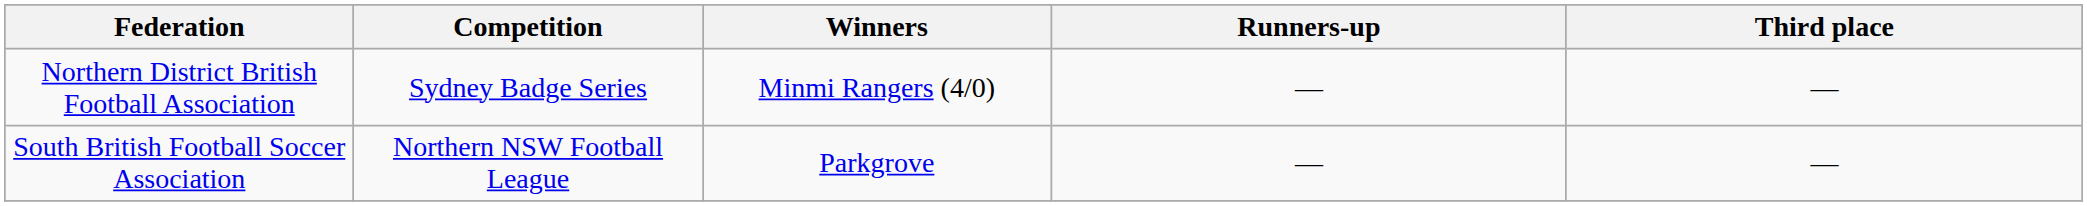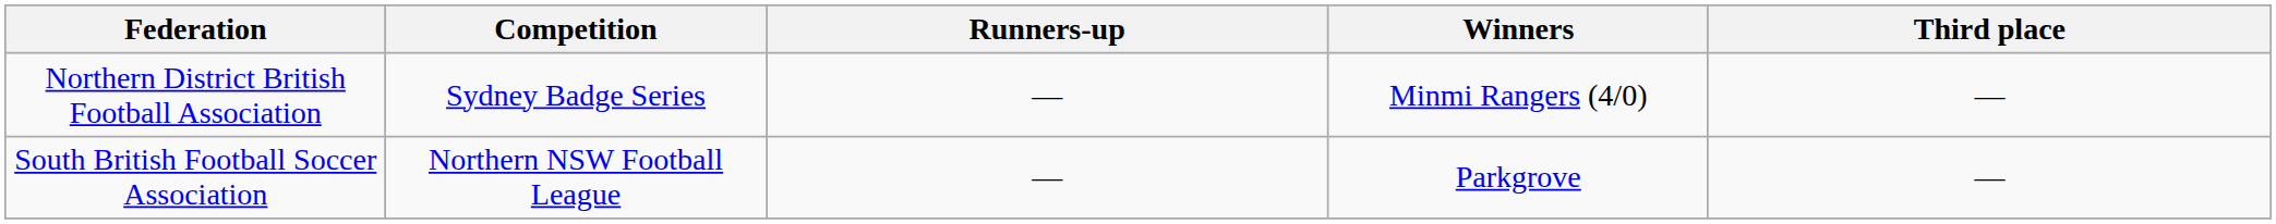 <table class="wikitable" width="75%">
 <tr>
 <th style="width:10em">Federation</th>
 <th style="width:10em">Competition</th>
+<th style="width:15em">Runners-up</th>
 <th style="width:10em">Winners</th>
-<th style="width:15em">Runners-up</th>
 <th style="width:15em">Third place</th>
 </tr>
 <tr>
 <td align="center"><a href='#'>Northern District British Football Association</a></td>
 <td align="center"><a href='#'>Sydney Badge Series</a></td>
+<td align="center">—</td>
 <td align="center"><a href='#'>Minmi Rangers</a> (4/0)</td>
-<td align="center">—</td>
 <td align="center">—</td>
 </tr>
 <tr>
 <td align="center"><a href='#'>South British Football Soccer Association</a></td>
 <td align="center"><a href='#'>Northern NSW Football League</a></td>
+<td align="center">—</td>
 <td align="center"><a href='#'>Parkgrove</a></td>
-<td align="center">—</td>
 <td align="center">—</td>
 </tr>
 </table>
